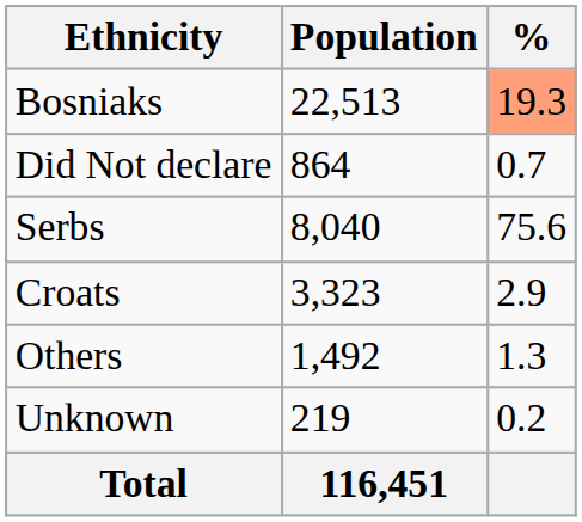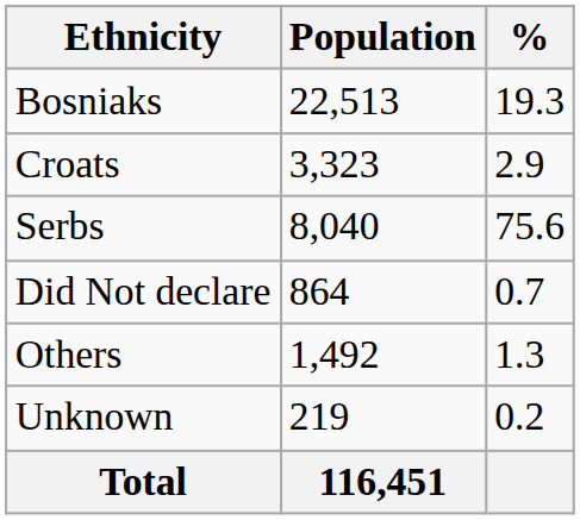 <table class="wikitable">
 <tr>
 <th>Ethnicity</th>
 <th>Population</th>
 <th>%</th>
 </tr>
 <tr>
 <td>Bosniaks</td>
 <td>22,513</td>
-<td style="background: lightsalmon;">19.3</td>
+<td>19.3</td>
 </tr>
 <tr>
-<td>Did Not declare</td>
-<td>864</td>
-<td>0.7</td>
+<td>Croats</td>
+<td>3,323</td>
+<td>2.9</td>
 </tr>
 <tr>
 <td>Serbs</td>
 <td>8,040</td>
 <td>75.6</td>
 </tr>
 <tr>
-<td>Croats</td>
-<td>3,323</td>
-<td>2.9</td>
+<td>Did Not declare</td>
+<td>864</td>
+<td>0.7</td>
 </tr>
 <tr>
 <td>Others</td>
 <td>1,492</td>
 <td>1.3</td>
 </tr>
 <tr>
 <td>Unknown</td>
 <td>219</td>
 <td>0.2</td>
 </tr>
 <tr>
 <th>Total</th>
 <th>116,451</th>
 <th></th>
 </tr>
 </table>
